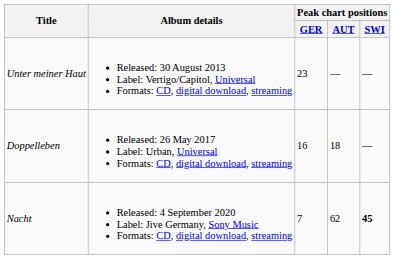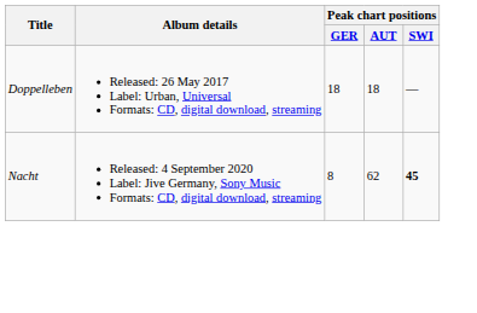 <table class="wikitable">
 <tr>
 <th rowspan="2">Title</th>
 <th rowspan="2">Album details</th>
 <th colspan="3">Peak chart positions</th>
 </tr>
 <tr>
 <th><a href='#'>GER</a></th>
 <th><a href='#'>AUT</a></th>
 <th><a href='#'>SWI</a></th>
 </tr>
 <tr>
-<td><em>Unter meiner Haut</em></td>
-<td><br><ul><li>Released: 30 August 2013</li><li>Label: Vertigo/Capitol, <a href='#'>Universal</a></li><li>Formats: <a href='#'>CD</a>, <a href='#'>digital download</a>, <a href='#'>streaming</a></li></ul></td>
-<td>23</td>
-<td>—</td>
-<td>—</td>
-</tr>
-<tr>
 <td><em>Doppelleben</em></td>
 <td><br><ul><li>Released: 26 May 2017</li><li>Label: Urban, <a href='#'>Universal</a></li><li>Formats: <a href='#'>CD</a>, <a href='#'>digital download</a>, <a href='#'>streaming</a></li></ul></td>
-<td>16</td>
+<td>18</td>
 <td>18</td>
 <td>—</td>
 </tr>
 <tr>
 <td><em>Nacht</em></td>
 <td><br><ul><li>Released: 4 September 2020</li><li>Label: Jive Germany, <a href='#'>Sony Music</a></li><li>Formats: <a href='#'>CD</a>, <a href='#'>digital download</a>, <a href='#'>streaming</a></li></ul></td>
-<td>7</td>
+<td>8</td>
 <td>62</td>
 <td><strong>45</strong></td>
 </tr>
 </table>
